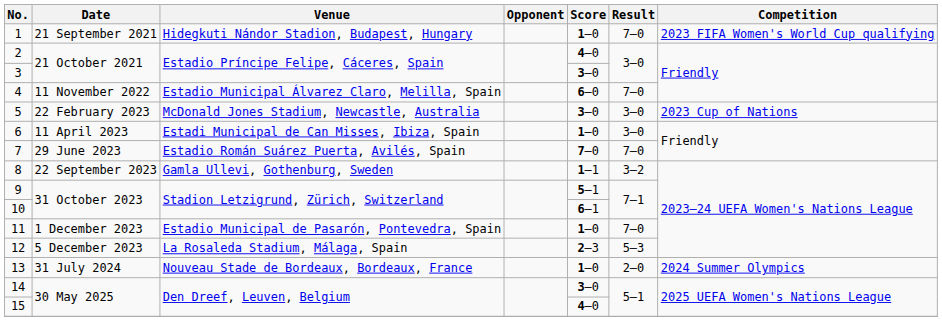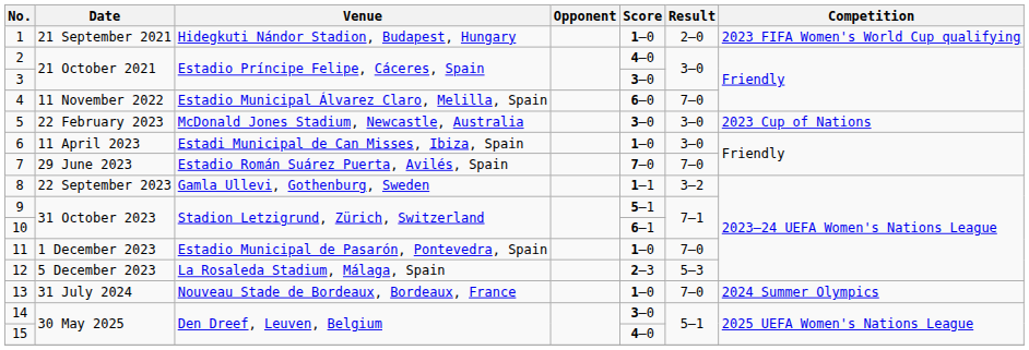 <table class="wikitable">
 <tr>
 <th scope="col">No.</th>
 <th scope="col">Date</th>
 <th scope="col">Venue</th>
 <th scope="col">Opponent</th>
 <th scope="col">Score</th>
 <th scope="col">Result</th>
 <th scope="col">Competition</th>
 </tr>
 <tr>
 <td align=center>1</td>
 <td>21 September 2021</td>
 <td><a href='#'>Hidegkuti Nándor Stadion</a>, <a href='#'>Budapest</a>, <a href='#'>Hungary</a></td>
 <td></td>
 <td align=center><strong>1</strong>–0</td>
-<td align=center>7–0</td>
+<td align=center>2–0</td>
 <td><a href='#'>2023 FIFA Women's World Cup qualifying</a></td>
 </tr>
 <tr>
 <td align=center>2</td>
 <td rowspan="2">21 October 2021</td>
 <td rowspan="2"><a href='#'>Estadio Príncipe Felipe</a>, <a href='#'>Cáceres</a>, <a href='#'>Spain</a></td>
 <td rowspan="2"></td>
 <td align=center><strong>4</strong>–0</td>
 <td rowspan="2" align=center>3–0</td>
 <td rowspan="3"><a href='#'>Friendly</a></td>
 </tr>
 <tr>
 <td align=center>3</td>
 <td align=center><strong>3</strong>–0</td>
 </tr>
 <tr>
 <td align=center>4</td>
 <td>11 November 2022</td>
 <td><a href='#'>Estadio Municipal Álvarez Claro</a>, <a href='#'>Melilla</a>, Spain</td>
 <td></td>
 <td align=center><strong>6</strong>–0</td>
 <td align=center>7–0</td>
 </tr>
 <tr>
 <td align=center>5</td>
 <td>22 February 2023</td>
 <td><a href='#'>McDonald Jones Stadium</a>, <a href='#'>Newcastle</a>, <a href='#'>Australia</a></td>
 <td></td>
 <td align=center><strong>3</strong>–0</td>
 <td align=center>3–0</td>
 <td><a href='#'>2023 Cup of Nations</a></td>
 </tr>
 <tr>
 <td align=center>6</td>
 <td>11 April 2023</td>
 <td><a href='#'>Estadi Municipal de Can Misses</a>, <a href='#'>Ibiza</a>, Spain</td>
 <td></td>
 <td align=center><strong>1</strong>–0</td>
 <td align=center>3–0</td>
 <td rowspan="2">Friendly</td>
 </tr>
 <tr>
 <td align=center>7</td>
 <td>29 June 2023</td>
 <td><a href='#'>Estadio Román Suárez Puerta</a>, <a href='#'>Avilés</a>, Spain</td>
 <td></td>
 <td align="center"><strong>7</strong>–0</td>
 <td align="center">7–0</td>
 </tr>
 <tr>
 <td align=center>8</td>
 <td>22 September 2023</td>
 <td><a href='#'>Gamla Ullevi</a>, <a href='#'>Gothenburg</a>, <a href='#'>Sweden</a></td>
 <td></td>
 <td align=center><strong>1</strong>–1</td>
 <td align=center>3–2</td>
 <td rowspan=5><a href='#'>2023–24 UEFA Women's Nations League</a></td>
 </tr>
 <tr>
 <td align=center>9</td>
 <td rowspan="2">31 October 2023</td>
 <td rowspan="2"><a href='#'>Stadion Letzigrund</a>, <a href='#'>Zürich</a>, <a href='#'>Switzerland</a></td>
 <td rowspan="2"></td>
 <td align=center><strong>5</strong>–1</td>
 <td rowspan="2" align=center>7–1</td>
 </tr>
 <tr>
 <td align=center>10</td>
 <td align=center><strong>6</strong>–1</td>
 </tr>
 <tr>
 <td align=center>11</td>
 <td>1 December 2023</td>
 <td><a href='#'>Estadio Municipal de Pasarón</a>, <a href='#'>Pontevedra</a>, Spain</td>
 <td></td>
 <td align=center><strong>1</strong>–0</td>
 <td align=center>7–0</td>
 </tr>
 <tr>
 <td align=center>12</td>
 <td>5 December 2023</td>
 <td><a href='#'>La Rosaleda Stadium</a>, <a href='#'>Málaga</a>, Spain</td>
 <td></td>
 <td align=center><strong>2</strong>–3</td>
 <td align=center>5–3</td>
 </tr>
 <tr>
 <td align=center>13</td>
 <td>31 July 2024</td>
 <td><a href='#'>Nouveau Stade de Bordeaux</a>, <a href='#'>Bordeaux</a>, <a href='#'>France</a></td>
 <td></td>
 <td align=center><strong>1</strong>–0</td>
-<td align=center>2–0</td>
+<td align=center>7–0</td>
 <td><a href='#'>2024 Summer Olympics</a></td>
 </tr>
 <tr>
 <td align=center>14</td>
 <td rowspan=2>30 May 2025</td>
 <td rowspan=2><a href='#'>Den Dreef</a>, <a href='#'>Leuven</a>, <a href='#'>Belgium</a></td>
 <td rowspan=2></td>
 <td align=center><strong>3</strong>–0</td>
 <td rowspan=2 align=center>5–1</td>
 <td rowspan=2><a href='#'>2025 UEFA Women's Nations League</a></td>
 </tr>
 <tr>
 <td align=center>15</td>
 <td align=center><strong>4</strong>–0</td>
 </tr>
 <tr>
 </tr>
 </table>
